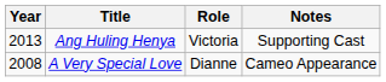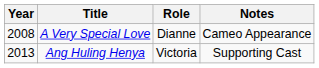 <table class="wikitable" style="text-align:center;">
 <tr>
 <th>Year</th>
 <th>Title</th>
 <th>Role</th>
 <th>Notes</th>
 </tr>
 <tr>
+<td>2008</td>
+<td><em><a href='#'>A Very Special Love</a></em></td>
+<td>Dianne</td>
+<td>Cameo Appearance</td>
+</tr>
+<tr>
 <td>2013</td>
 <td><em><a href='#'>Ang Huling Henya</a></em></td>
 <td>Victoria</td>
 <td>Supporting Cast</td>
 </tr>
-<tr>
-<td>2008</td>
-<td><em><a href='#'>A Very Special Love</a></em></td>
-<td>Dianne</td>
-<td>Cameo Appearance</td>
-</tr>
 </table>
